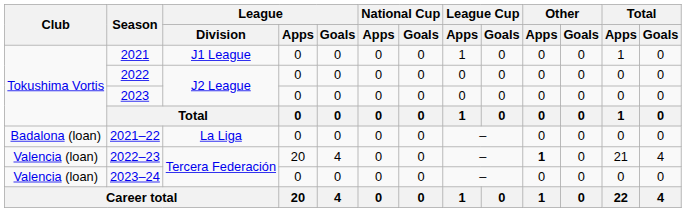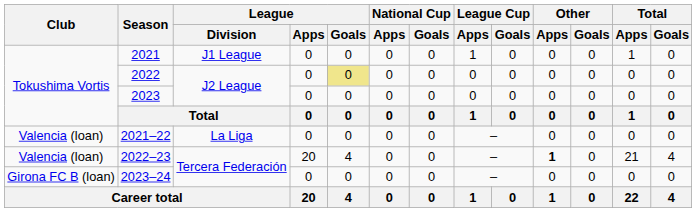 <table class="wikitable" style="text-align: center;">
 <tr>
 <th rowspan=2>Club</th>
 <th rowspan=2>Season</th>
 <th colspan=3>League</th>
 <th colspan=2>National Cup</th>
 <th colspan=2>League Cup</th>
 <th colspan=2>Other</th>
 <th colspan=2>Total</th>
 </tr>
 <tr>
 <th>Division</th>
 <th>Apps</th>
 <th>Goals</th>
 <th>Apps</th>
 <th>Goals</th>
 <th>Apps</th>
 <th>Goals</th>
 <th>Apps</th>
 <th>Goals</th>
 <th>Apps</th>
 <th>Goals</th>
 </tr>
 <tr>
 <td rowspan="4"><a href='#'>Tokushima Vortis</a></td>
 <td><a href='#'>2021</a></td>
 <td><a href='#'>J1 League</a></td>
 <td>0</td>
 <td>0</td>
 <td>0</td>
 <td>0</td>
 <td>1</td>
 <td>0</td>
 <td>0</td>
 <td>0</td>
 <td>1</td>
 <td>0</td>
 </tr>
 <tr>
 <td><a href='#'>2022</a></td>
 <td rowspan="2"><a href='#'>J2 League</a></td>
 <td>0</td>
-<td>0</td>
+<td style="background: khaki;">0</td>
 <td>0</td>
 <td>0</td>
 <td>0</td>
 <td>0</td>
 <td>0</td>
 <td>0</td>
 <td>0</td>
 <td>0</td>
 </tr>
 <tr>
 <td><a href='#'>2023</a></td>
 <td>0</td>
 <td>0</td>
 <td>0</td>
 <td>0</td>
 <td>0</td>
 <td>0</td>
 <td>0</td>
 <td>0</td>
 <td>0</td>
 <td>0</td>
 </tr>
 <tr>
 <th colspan=2>Total</th>
 <th>0</th>
 <th>0</th>
 <th>0</th>
 <th>0</th>
 <th>1</th>
 <th>0</th>
 <th>0</th>
 <th>0</th>
 <th>1</th>
 <th>0</th>
 </tr>
 <tr>
-<td><a href='#'>Badalona</a> (loan)</td>
+<td><a href='#'>Valencia</a> (loan)</td>
 <td><a href='#'>2021–22</a></td>
 <td><a href='#'>La Liga</a></td>
 <td>0</td>
 <td>0</td>
 <td>0</td>
 <td>0</td>
 <td colspan="2">–</td>
 <td>0</td>
 <td>0</td>
 <td>0</td>
 <td>0</td>
 </tr>
 <tr>
 <td><a href='#'>Valencia</a> (loan)</td>
 <td><a href='#'>2022–23</a></td>
 <td rowspan=2><a href='#'>Tercera Federación</a></td>
 <td>20</td>
 <td>4</td>
 <td>0</td>
 <td>0</td>
 <td colspan="2">–</td>
 <td><strong>1</strong></td>
 <td>0</td>
 <td>21</td>
 <td>4</td>
 </tr>
 <tr>
-<td><a href='#'>Valencia</a> (loan)</td>
+<td><a href='#'>Girona FC B</a> (loan)</td>
 <td><a href='#'>2023–24</a></td>
 <td>0</td>
 <td>0</td>
 <td>0</td>
 <td>0</td>
 <td colspan="2">–</td>
 <td>0</td>
 <td>0</td>
 <td>0</td>
 <td>0</td>
 </tr>
 <tr>
 <th colspan=3>Career total</th>
 <th>20</th>
 <th>4</th>
 <th>0</th>
 <th>0</th>
 <th>1</th>
 <th>0</th>
 <th>1</th>
 <th>0</th>
 <th>22</th>
 <th>4</th>
 </tr>
 </table>
